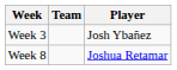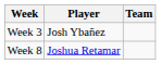 <table class="wikitable">
 <tr>
 <th>Week</th>
+<th>Player</th>
 <th>Team</th>
-<th>Player</th>
 </tr>
 <tr>
 <td>Week 3</td>
+<td>Josh Ybañez</td>
 <td></td>
-<td>Josh Ybañez</td>
 </tr>
 <tr>
 <td>Week 8</td>
+<td><a href='#'>Joshua Retamar</a></td>
 <td></td>
-<td><a href='#'>Joshua Retamar</a></td>
 </tr>
 </table>
